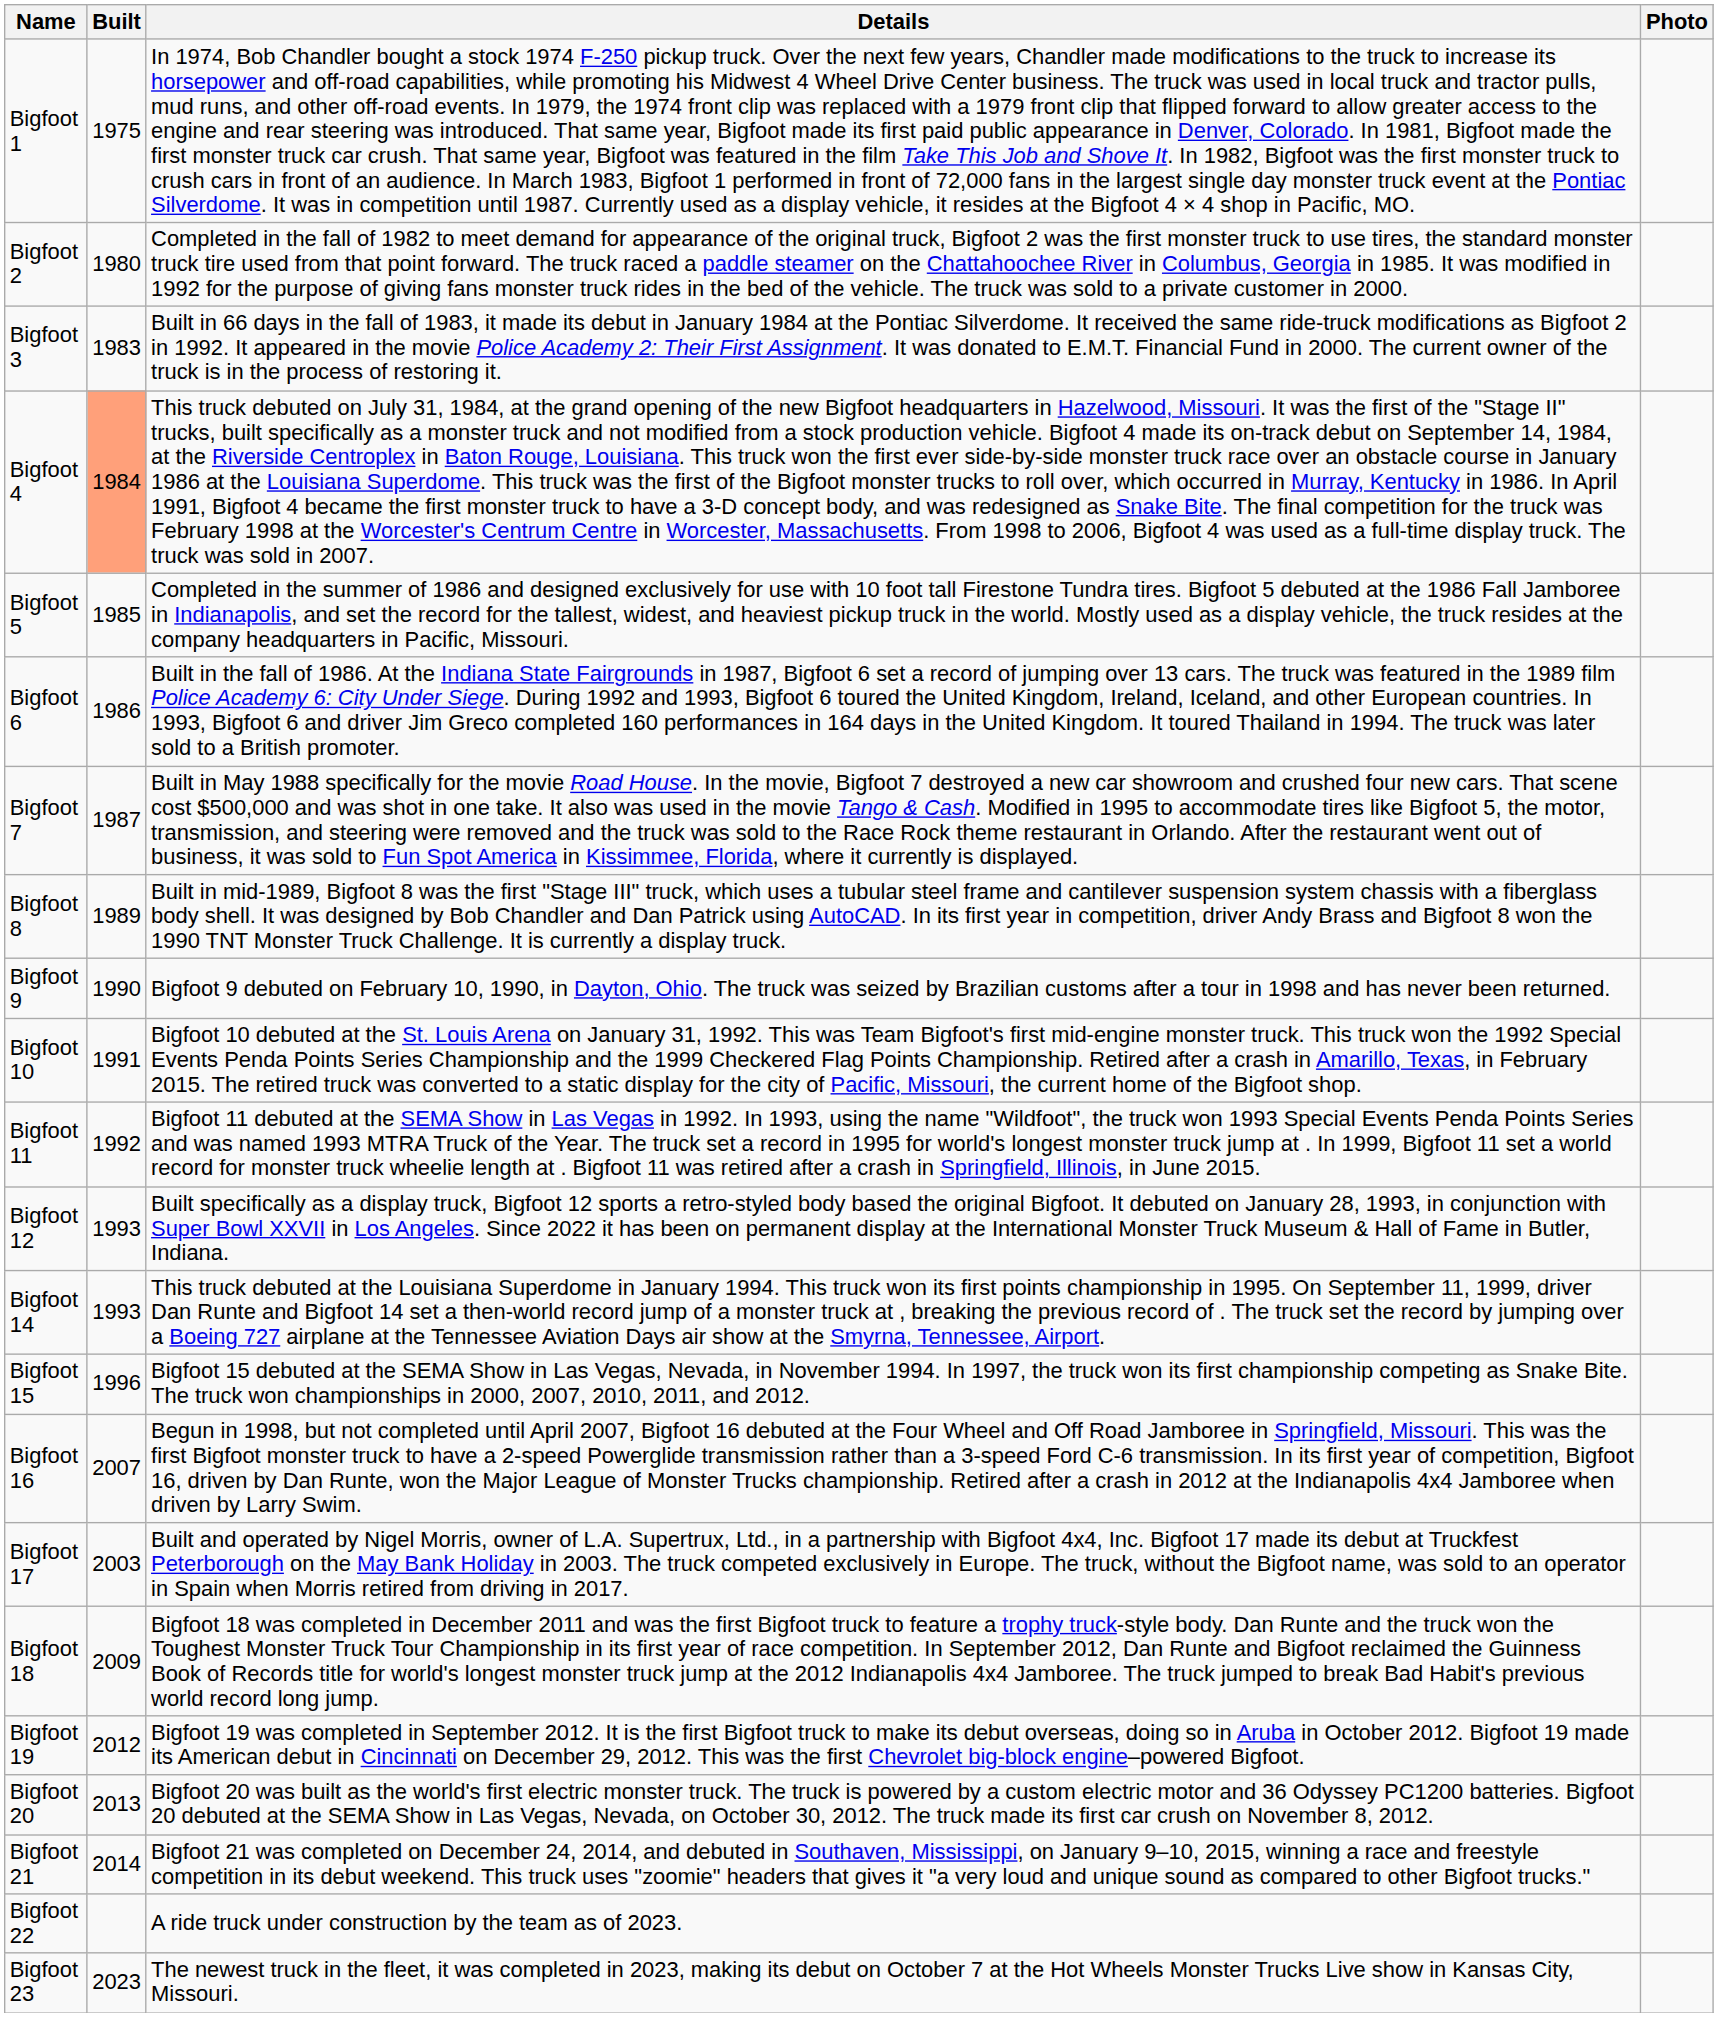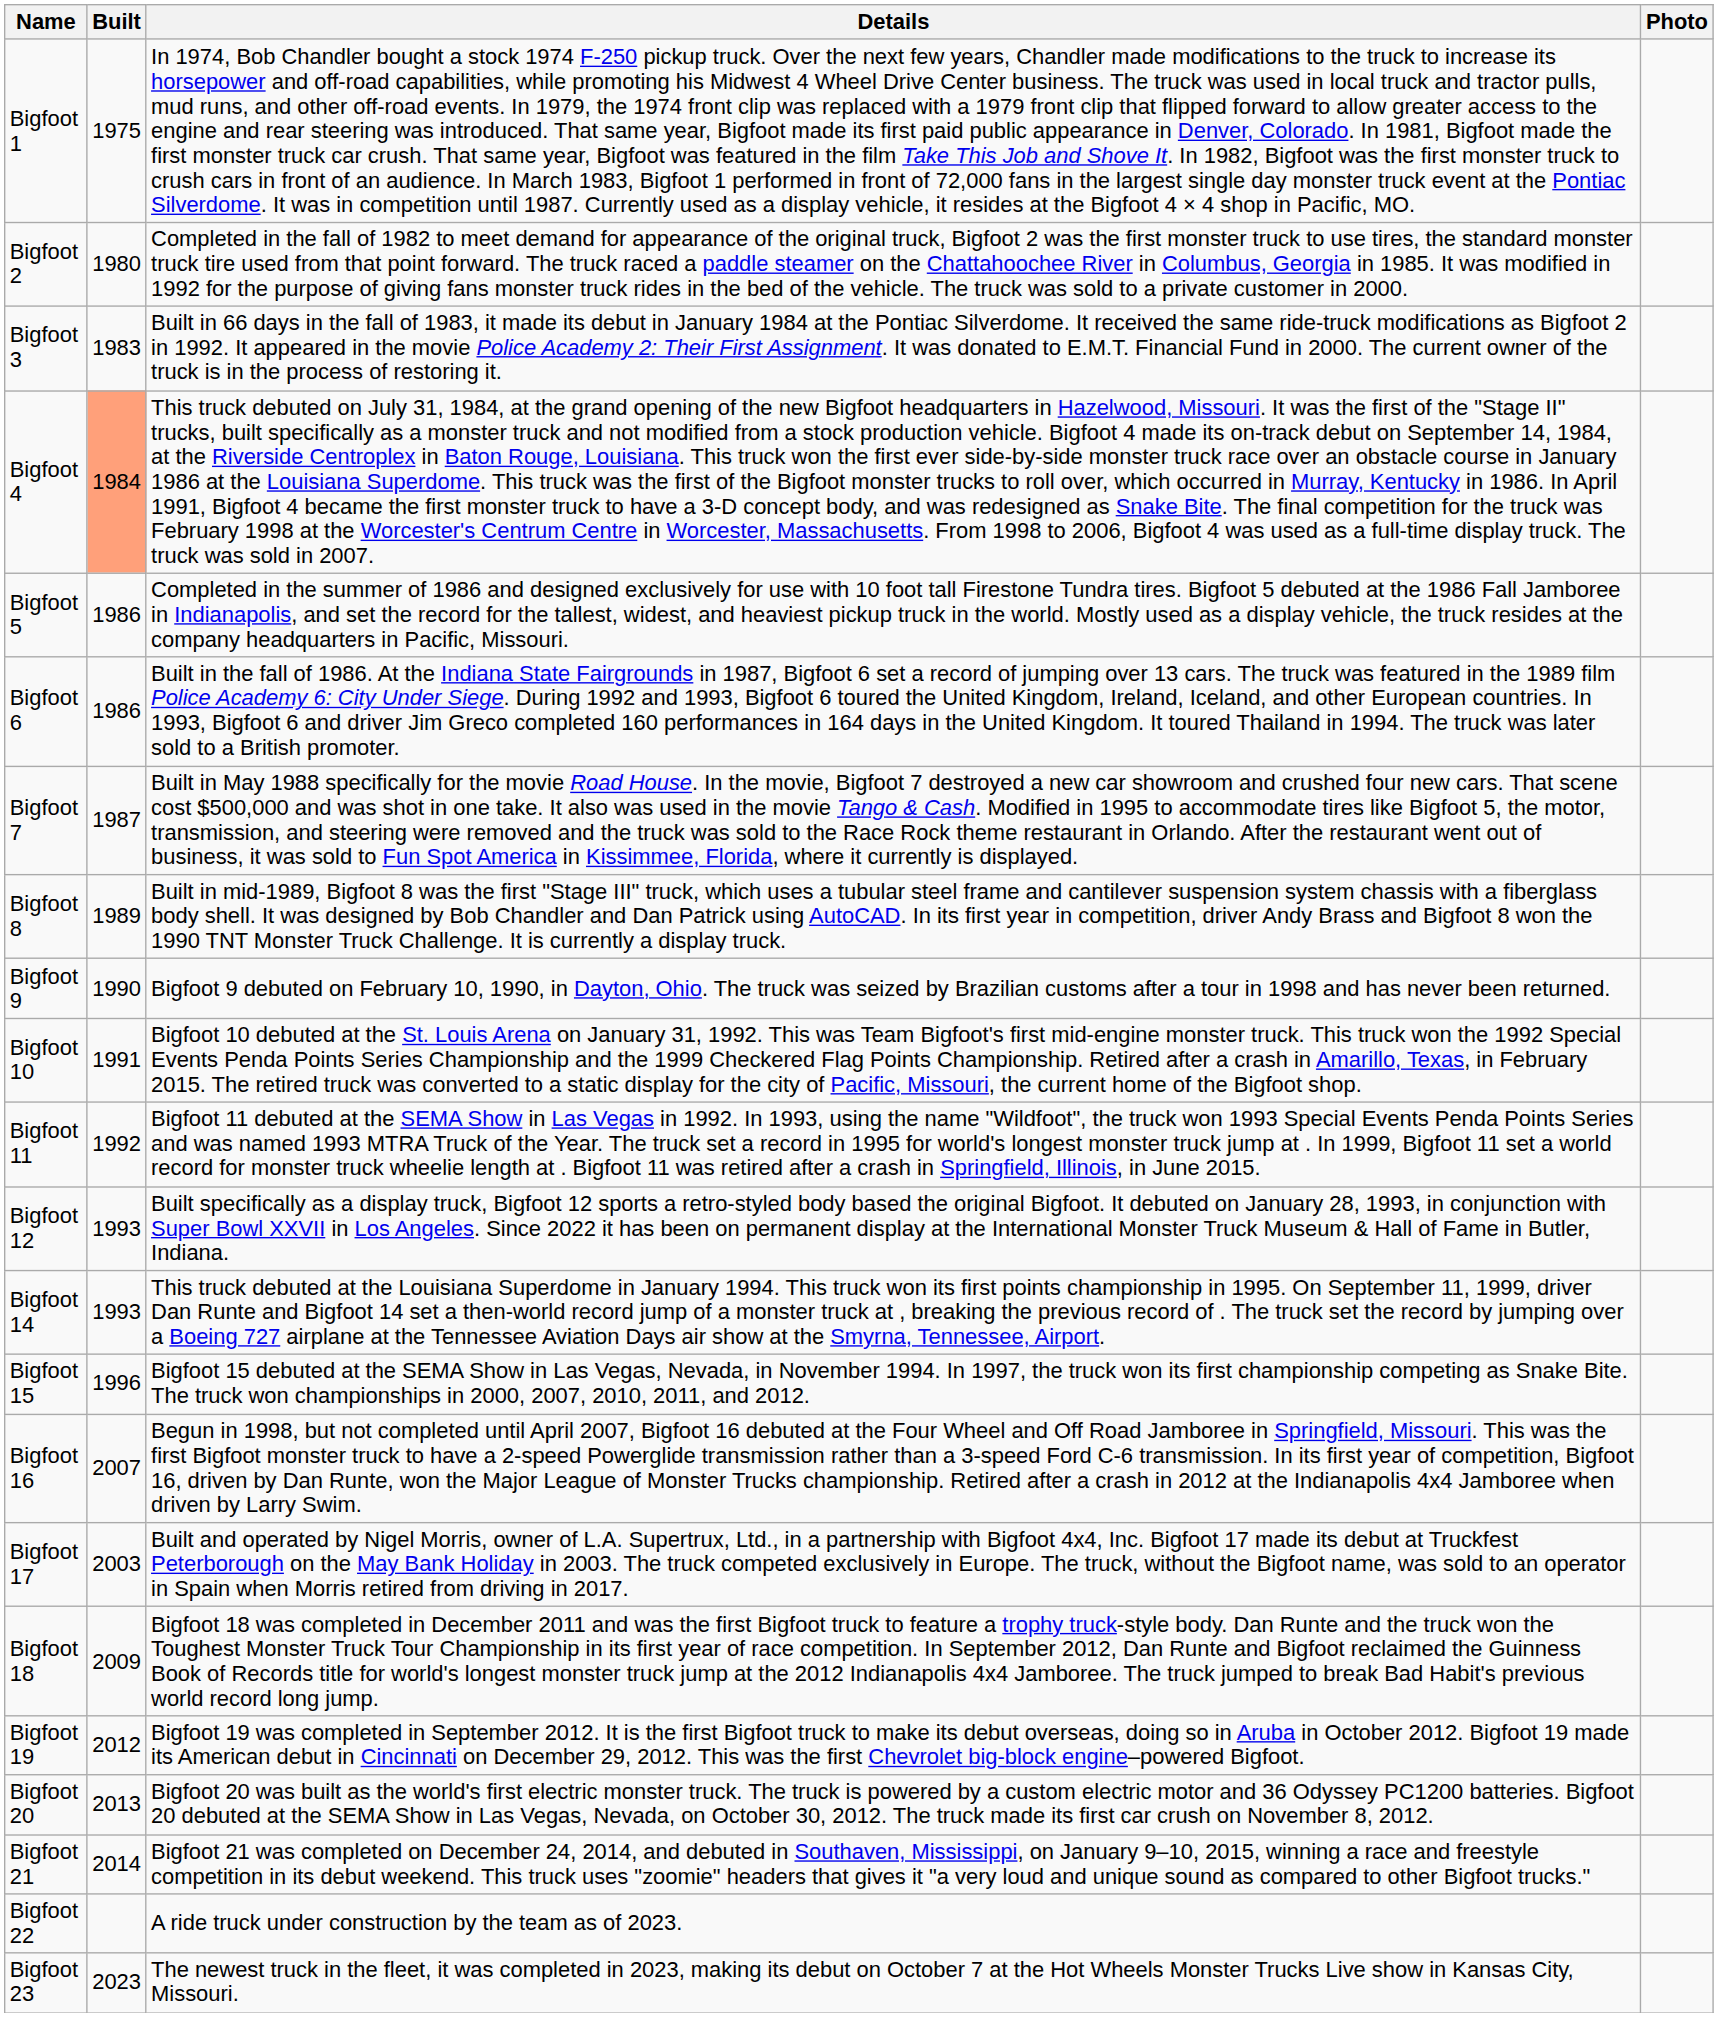 <table class="wikitable">
 <tr>
 <th>Name</th>
 <th>Built</th>
 <th>Details</th>
 <th>Photo</th>
 </tr>
 <tr>
 <td>Bigfoot 1</td>
 <td>1975</td>
 <td>In 1974, Bob Chandler bought a stock 1974 <a href='#'>F-250</a> pickup truck. Over the next few years, Chandler made modifications to the truck to increase its <a href='#'>horsepower</a> and off-road capabilities, while promoting his Midwest 4 Wheel Drive Center business. The truck was used in local truck and tractor pulls, mud runs, and other off-road events. In 1979, the 1974 front clip was replaced with a 1979 front clip that flipped forward to allow greater access to the engine and rear steering was introduced. That same year, Bigfoot made its first paid public appearance in <a href='#'>Denver, Colorado</a>. In 1981, Bigfoot made the first monster truck car crush. That same year, Bigfoot was featured in the film <a href='#'><em>Take This Job and Shove It</em></a>. In 1982, Bigfoot was the first monster truck to crush cars in front of an audience. In March 1983, Bigfoot 1 performed in front of 72,000 fans in the largest single day monster truck event at the <a href='#'>Pontiac Silverdome</a>. It was in competition until 1987. Currently used as a display vehicle, it resides at the Bigfoot 4 × 4 shop in Pacific, MO.</td>
 <td></td>
 </tr>
 <tr>
 <td>Bigfoot 2</td>
 <td>1980</td>
 <td>Completed in the fall of 1982 to meet demand for appearance of the original truck, Bigfoot 2 was the first monster truck to use  tires, the standard monster truck tire used from that point forward. The truck raced a <a href='#'>paddle steamer</a> on the <a href='#'>Chattahoochee River</a> in <a href='#'>Columbus, Georgia</a> in 1985. It was modified in 1992 for the purpose of giving fans monster truck rides in the bed of the vehicle. The truck was sold to a private customer in 2000.</td>
 <td></td>
 </tr>
 <tr>
 <td>Bigfoot 3</td>
 <td>1983</td>
 <td>Built in 66 days in the fall of 1983, it made its debut in January 1984 at the Pontiac Silverdome. It received the same ride-truck modifications as Bigfoot 2 in 1992. It appeared in the movie <em><a href='#'>Police Academy 2: Their First Assignment</a></em>. It was donated to E.M.T. Financial Fund in 2000. The current owner of the truck is in the process of restoring it.</td>
 <td></td>
 </tr>
 <tr>
 <td>Bigfoot 4</td>
 <td style="background: lightsalmon;">1984</td>
 <td>This truck debuted on July 31, 1984, at the grand opening of the new Bigfoot headquarters in <a href='#'>Hazelwood, Missouri</a>. It was the first of the "Stage II" trucks, built specifically as a monster truck and not modified from a stock production vehicle. Bigfoot 4 made its on-track debut on September 14, 1984, at the <a href='#'>Riverside Centroplex</a> in <a href='#'>Baton Rouge, Louisiana</a>. This truck won the first ever side-by-side monster truck race over an obstacle course in January 1986 at the <a href='#'>Louisiana Superdome</a>. This truck was the first of the Bigfoot monster trucks to roll over, which occurred in <a href='#'>Murray, Kentucky</a> in 1986. In April 1991, Bigfoot 4 became the first monster truck to have a 3-D concept body, and was redesigned as <a href='#'>Snake Bite</a>. The final competition for the truck was February 1998 at the <a href='#'>Worcester's Centrum Centre</a> in <a href='#'>Worcester, Massachusetts</a>. From 1998 to 2006, Bigfoot 4 was used as a full-time display truck. The truck was sold in 2007.</td>
 <td></td>
 </tr>
 <tr>
 <td>Bigfoot 5</td>
-<td>1985</td>
+<td>1986</td>
 <td>Completed in the summer of 1986 and designed exclusively for use with 10 foot tall Firestone Tundra tires. Bigfoot 5 debuted at the 1986 Fall Jamboree in <a href='#'>Indianapolis</a>, and set the record for the tallest, widest, and heaviest pickup truck in the world. Mostly used as a display vehicle, the truck resides at the company headquarters in Pacific, Missouri.</td>
 <td></td>
 </tr>
 <tr>
 <td>Bigfoot 6</td>
 <td>1986</td>
 <td>Built in the fall of 1986. At the <a href='#'>Indiana State Fairgrounds</a> in 1987, Bigfoot 6 set a record of jumping over 13 cars. The truck was featured in the 1989 film <em><a href='#'>Police Academy 6: City Under Siege</a></em>. During 1992 and 1993, Bigfoot 6 toured the United Kingdom, Ireland, Iceland, and other European countries. In 1993, Bigfoot 6 and driver Jim Greco completed 160 performances in 164 days in the United Kingdom. It toured Thailand in 1994. The truck was later sold to a British promoter.</td>
 <td></td>
 </tr>
 <tr>
 <td>Bigfoot 7</td>
 <td>1987</td>
 <td>Built in May 1988 specifically for the movie <em><a href='#'>Road House</a></em>. In the movie, Bigfoot 7 destroyed a new car showroom and crushed four new cars. That scene cost $500,000 and was shot in one take. It also was used in the movie <em><a href='#'>Tango & Cash</a></em>. Modified in 1995 to accommodate  tires like Bigfoot 5, the motor, transmission, and steering were removed and the truck was sold to the Race Rock theme restaurant in Orlando. After the restaurant went out of business, it was sold to <a href='#'>Fun Spot America</a> in <a href='#'>Kissimmee, Florida</a>, where it currently is displayed.</td>
 <td></td>
 </tr>
 <tr>
 <td>Bigfoot 8</td>
 <td>1989</td>
 <td>Built in mid-1989, Bigfoot 8 was the first "Stage III" truck, which uses a tubular steel frame  and cantilever suspension system chassis with a fiberglass body shell. It was designed by Bob Chandler and Dan Patrick using <a href='#'>AutoCAD</a>. In its first year in competition, driver Andy Brass and Bigfoot 8 won the 1990 TNT Monster Truck Challenge. It is currently a display truck.</td>
 <td></td>
 </tr>
 <tr>
 <td>Bigfoot 9</td>
 <td>1990</td>
 <td>Bigfoot 9 debuted on February 10, 1990, in <a href='#'>Dayton, Ohio</a>. The truck was seized by Brazilian customs after a tour in 1998 and has never been returned.</td>
 <td></td>
 </tr>
 <tr>
 <td>Bigfoot 10</td>
 <td>1991</td>
 <td>Bigfoot 10 debuted at the <a href='#'>St. Louis Arena</a> on January 31, 1992. This was Team Bigfoot's first mid-engine monster truck. This truck won the 1992 Special Events Penda Points Series Championship and the 1999 Checkered Flag Points Championship. Retired after a crash in <a href='#'>Amarillo, Texas</a>, in February 2015. The retired truck was converted to a static display for the city of <a href='#'>Pacific, Missouri</a>, the current home of the Bigfoot shop.</td>
 <td></td>
 </tr>
 <tr>
 <td>Bigfoot 11</td>
 <td>1992</td>
 <td>Bigfoot 11 debuted at the <a href='#'>SEMA Show</a> in <a href='#'>Las Vegas</a> in 1992. In 1993, using the name "Wildfoot", the truck won 1993 Special Events Penda Points Series and was named 1993 MTRA Truck of the Year. The truck set a record in 1995 for world's longest monster truck jump at . In 1999, Bigfoot 11 set a world record for monster truck wheelie length at . Bigfoot 11 was retired after a crash in <a href='#'>Springfield, Illinois</a>, in June 2015.</td>
 <td></td>
 </tr>
 <tr>
 <td>Bigfoot 12</td>
 <td>1993</td>
 <td>Built specifically as a display truck, Bigfoot 12 sports a retro-styled body based the original Bigfoot. It debuted on January 28, 1993, in conjunction with <a href='#'>Super Bowl XXVII</a> in <a href='#'>Los Angeles</a>. Since 2022 it has been on permanent display at the International Monster Truck Museum & Hall of Fame in Butler, Indiana.</td>
 <td></td>
 </tr>
 <tr>
 <td>Bigfoot 14</td>
 <td>1993</td>
 <td>This truck debuted at the Louisiana Superdome in January 1994. This truck won its first points championship in 1995. On September 11, 1999, driver Dan Runte and Bigfoot 14 set a then-world record jump of a monster truck at , breaking the previous record of . The truck set the record by jumping over a <a href='#'>Boeing 727</a> airplane at the Tennessee Aviation Days air show at the <a href='#'>Smyrna, Tennessee, Airport</a>.</td>
 <td></td>
 </tr>
 <tr>
 <td>Bigfoot 15</td>
 <td>1996</td>
 <td>Bigfoot 15 debuted at the SEMA Show in Las Vegas, Nevada, in November 1994. In 1997, the truck won its first championship competing as Snake Bite. The truck won championships in 2000, 2007, 2010, 2011, and 2012.</td>
 <td></td>
 </tr>
 <tr>
 <td>Bigfoot 16</td>
 <td>2007</td>
 <td>Begun in 1998, but not completed until April 2007, Bigfoot 16 debuted at the Four Wheel and Off Road Jamboree in <a href='#'>Springfield, Missouri</a>. This was the first Bigfoot monster truck to have a 2-speed Powerglide transmission rather than a 3-speed Ford C-6 transmission. In its first year of competition, Bigfoot 16, driven by Dan Runte, won the Major League of Monster Trucks championship. Retired after a crash in 2012 at the Indianapolis 4x4 Jamboree when driven by Larry Swim.</td>
 <td></td>
 </tr>
 <tr>
 <td>Bigfoot 17</td>
 <td>2003</td>
 <td>Built and operated by Nigel Morris, owner of L.A. Supertrux, Ltd., in a partnership with Bigfoot 4x4, Inc. Bigfoot 17 made its debut at Truckfest <a href='#'>Peterborough</a> on the <a href='#'>May Bank Holiday</a> in 2003. The truck competed exclusively in Europe. The truck, without the Bigfoot name, was sold to an operator in Spain when Morris retired from driving in 2017.</td>
 <td></td>
 </tr>
 <tr>
 <td>Bigfoot 18</td>
 <td>2009</td>
 <td>Bigfoot 18 was completed in December 2011 and was the first Bigfoot truck to feature a <a href='#'>trophy truck</a>-style body. Dan Runte and the truck won the Toughest Monster Truck Tour Championship in its first year of race competition. In September 2012, Dan Runte and Bigfoot reclaimed the Guinness Book of Records title for world's longest monster truck jump at the 2012 Indianapolis 4x4 Jamboree. The truck jumped  to break Bad Habit's previous world record long jump.</td>
 <td></td>
 </tr>
 <tr>
 <td>Bigfoot 19</td>
 <td>2012</td>
 <td>Bigfoot 19 was completed in September 2012. It is the first Bigfoot truck to make its debut overseas, doing so in <a href='#'>Aruba</a> in October 2012. Bigfoot 19 made its American debut in <a href='#'>Cincinnati</a> on December 29, 2012. This was the first <a href='#'>Chevrolet big-block engine</a>–powered Bigfoot.</td>
 <td></td>
 </tr>
 <tr>
 <td>Bigfoot 20</td>
 <td>2013</td>
 <td>Bigfoot 20 was built as the world's first electric monster truck. The truck is powered by a custom electric motor and 36 Odyssey PC1200 batteries. Bigfoot 20 debuted at the SEMA Show in Las Vegas, Nevada, on October 30, 2012. The truck made its first car crush on November 8, 2012. </td>
 <td></td>
 </tr>
 <tr>
 <td>Bigfoot 21</td>
 <td>2014</td>
 <td>Bigfoot 21 was completed on December 24, 2014, and debuted in <a href='#'>Southaven, Mississippi</a>, on January 9–10, 2015, winning a race and freestyle competition in its debut weekend. This truck uses "zoomie" headers that gives it "a very loud and unique sound as compared to other Bigfoot trucks."</td>
 <td></td>
 </tr>
 <tr>
 <td>Bigfoot 22</td>
 <td></td>
 <td>A ride truck under construction by the team as of 2023.</td>
 <td></td>
 </tr>
 <tr>
 <td>Bigfoot 23</td>
 <td>2023</td>
 <td>The newest truck in the fleet, it was completed in 2023, making its debut on October 7 at the Hot Wheels Monster Trucks Live show in Kansas City, Missouri.</td>
 <td></td>
 </tr>
 </table>
